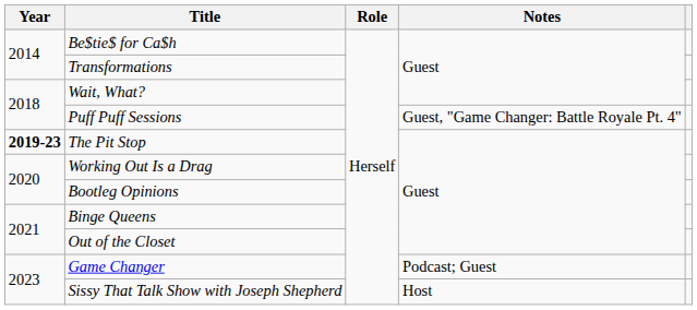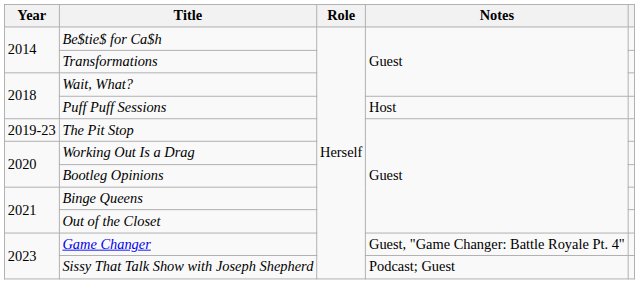 <table class="wikitable plainrowheaders sortable">
 <tr>
 <th scope="col">Year</th>
 <th scope="col">Title</th>
 <th scope="col">Role</th>
 <th scope="col">Notes</th>
 <th style="text-align: center;" class="unsortable"></th>
 </tr>
 <tr>
 <td rowspan="2">2014</td>
 <td><em>Be$tie$ for Ca$h</em></td>
 <td rowspan="11">Herself</td>
 <td rowspan="3">Guest</td>
 <td style="text-align: center;"></td>
 </tr>
 <tr>
 <td><em>Transformations</em></td>
 <td style="text-align: center;"></td>
 </tr>
 <tr>
 <td rowspan="2">2018</td>
 <td><em>Wait, What?</em></td>
 <td style="text-align: center;"></td>
 </tr>
 <tr>
 <td><em>Puff Puff Sessions</em></td>
-<td>Guest, "Game Changer: Battle Royale Pt. 4"</td>
+<td>Host</td>
 <td style="text-align: center;"></td>
 </tr>
 <tr>
-<td><strong>2019-23</strong></td>
+<td>2019-23</td>
 <td><em>The Pit Stop</em></td>
 <td rowspan="5">Guest</td>
 <td style="text-align: center;"></td>
 </tr>
 <tr>
 <td rowspan="2">2020</td>
 <td><em>Working Out Is a Drag</em></td>
 <td style="text-align: center;"></td>
 </tr>
 <tr>
 <td><em>Bootleg Opinions</em></td>
 <td style="text-align: center;"></td>
 </tr>
 <tr>
 <td rowspan="2">2021</td>
 <td><em>Binge Queens</em></td>
 <td style="text-align: center;"></td>
 </tr>
 <tr>
 <td><em>Out of the Closet</em></td>
 <td style="text-align: center;"></td>
 </tr>
 <tr>
 <td rowspan="2">2023</td>
 <td><em><a href='#'>Game Changer</a></em></td>
-<td>Podcast; Guest</td>
+<td>Guest, "Game Changer: Battle Royale Pt. 4"</td>
 <td style="text-align: center;"></td>
 </tr>
 <tr>
 <td><em>Sissy That Talk Show with Joseph Shepherd</em></td>
-<td>Host</td>
+<td>Podcast; Guest</td>
 <td style="text-align: center;"></td>
 </tr>
 </table>
